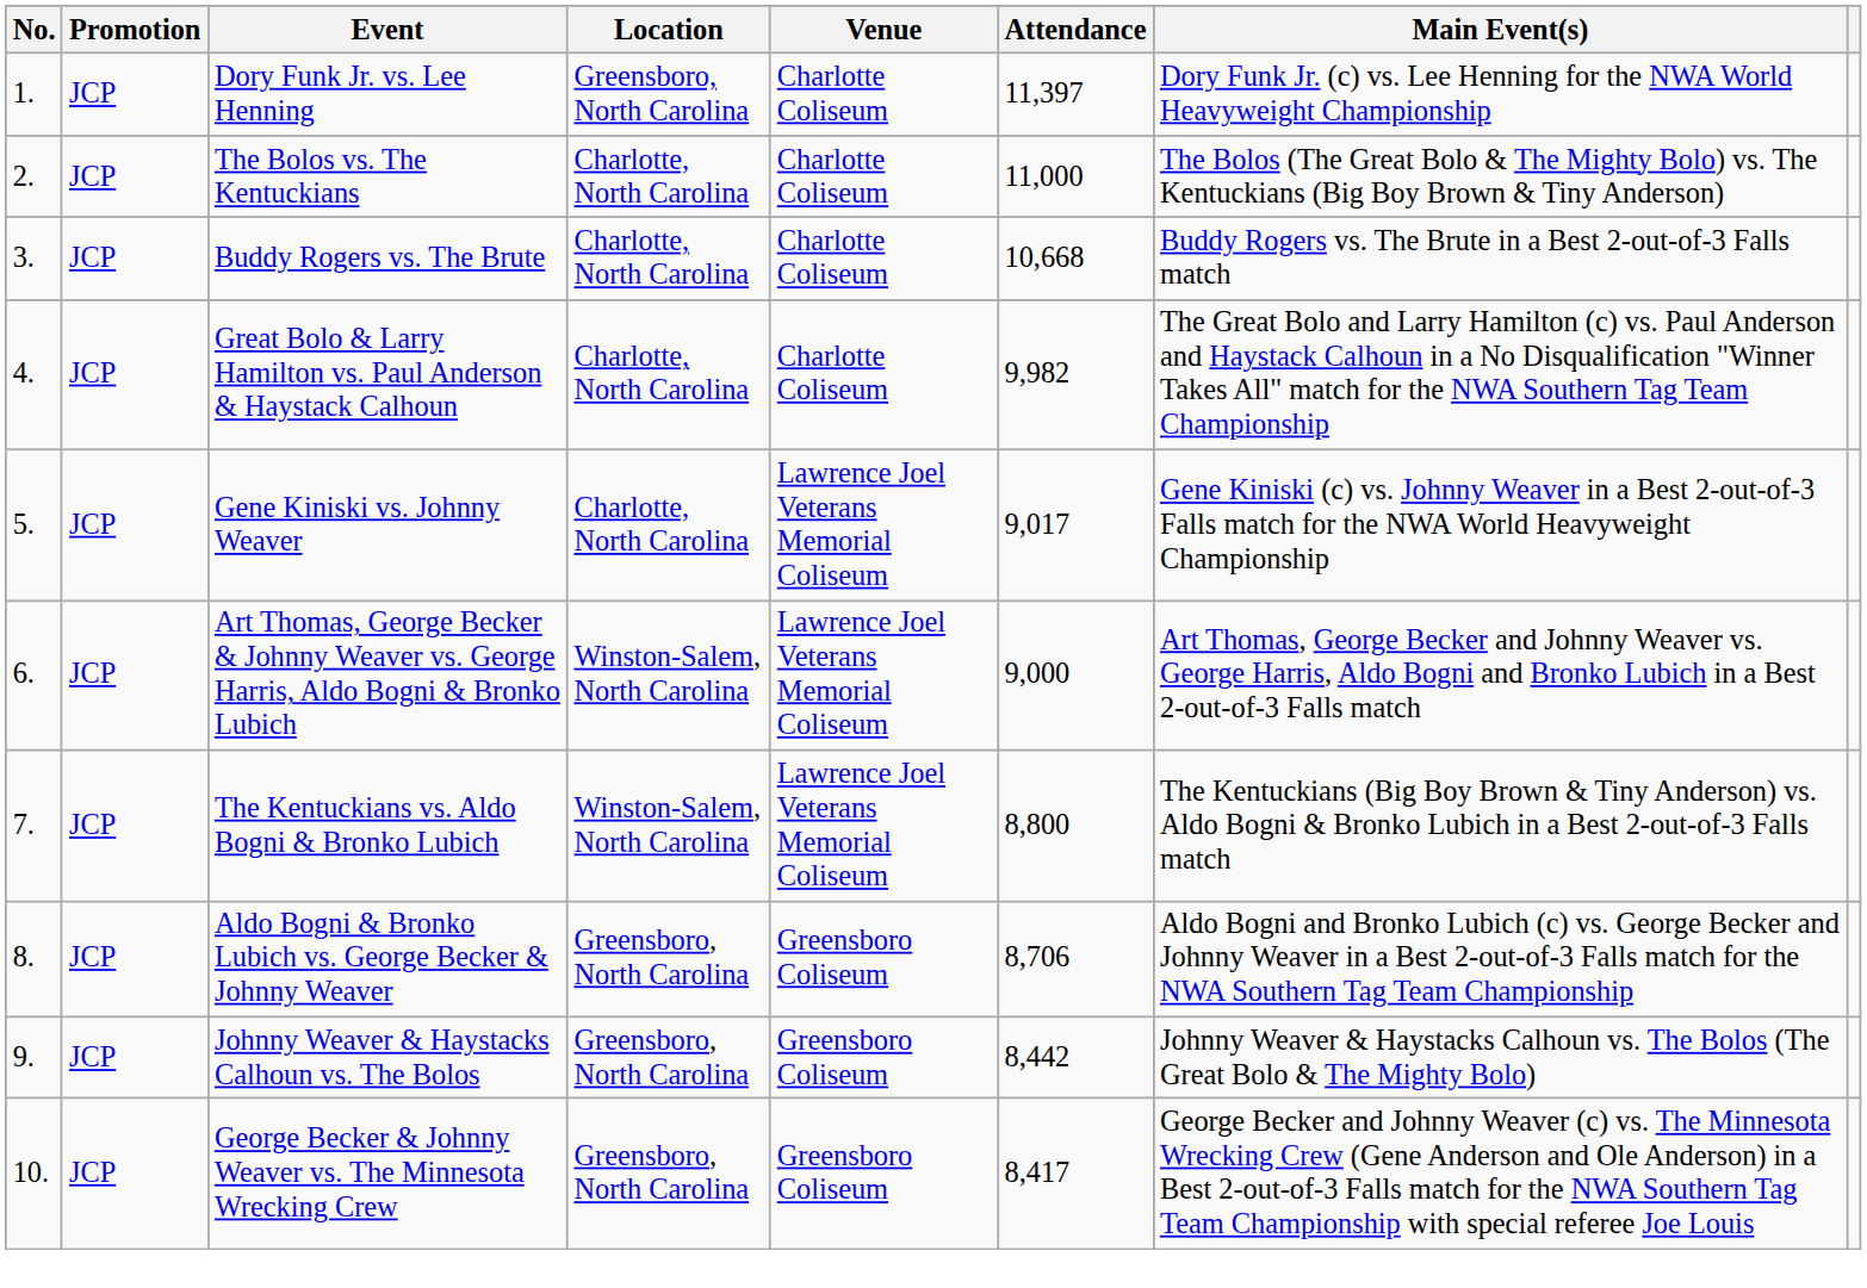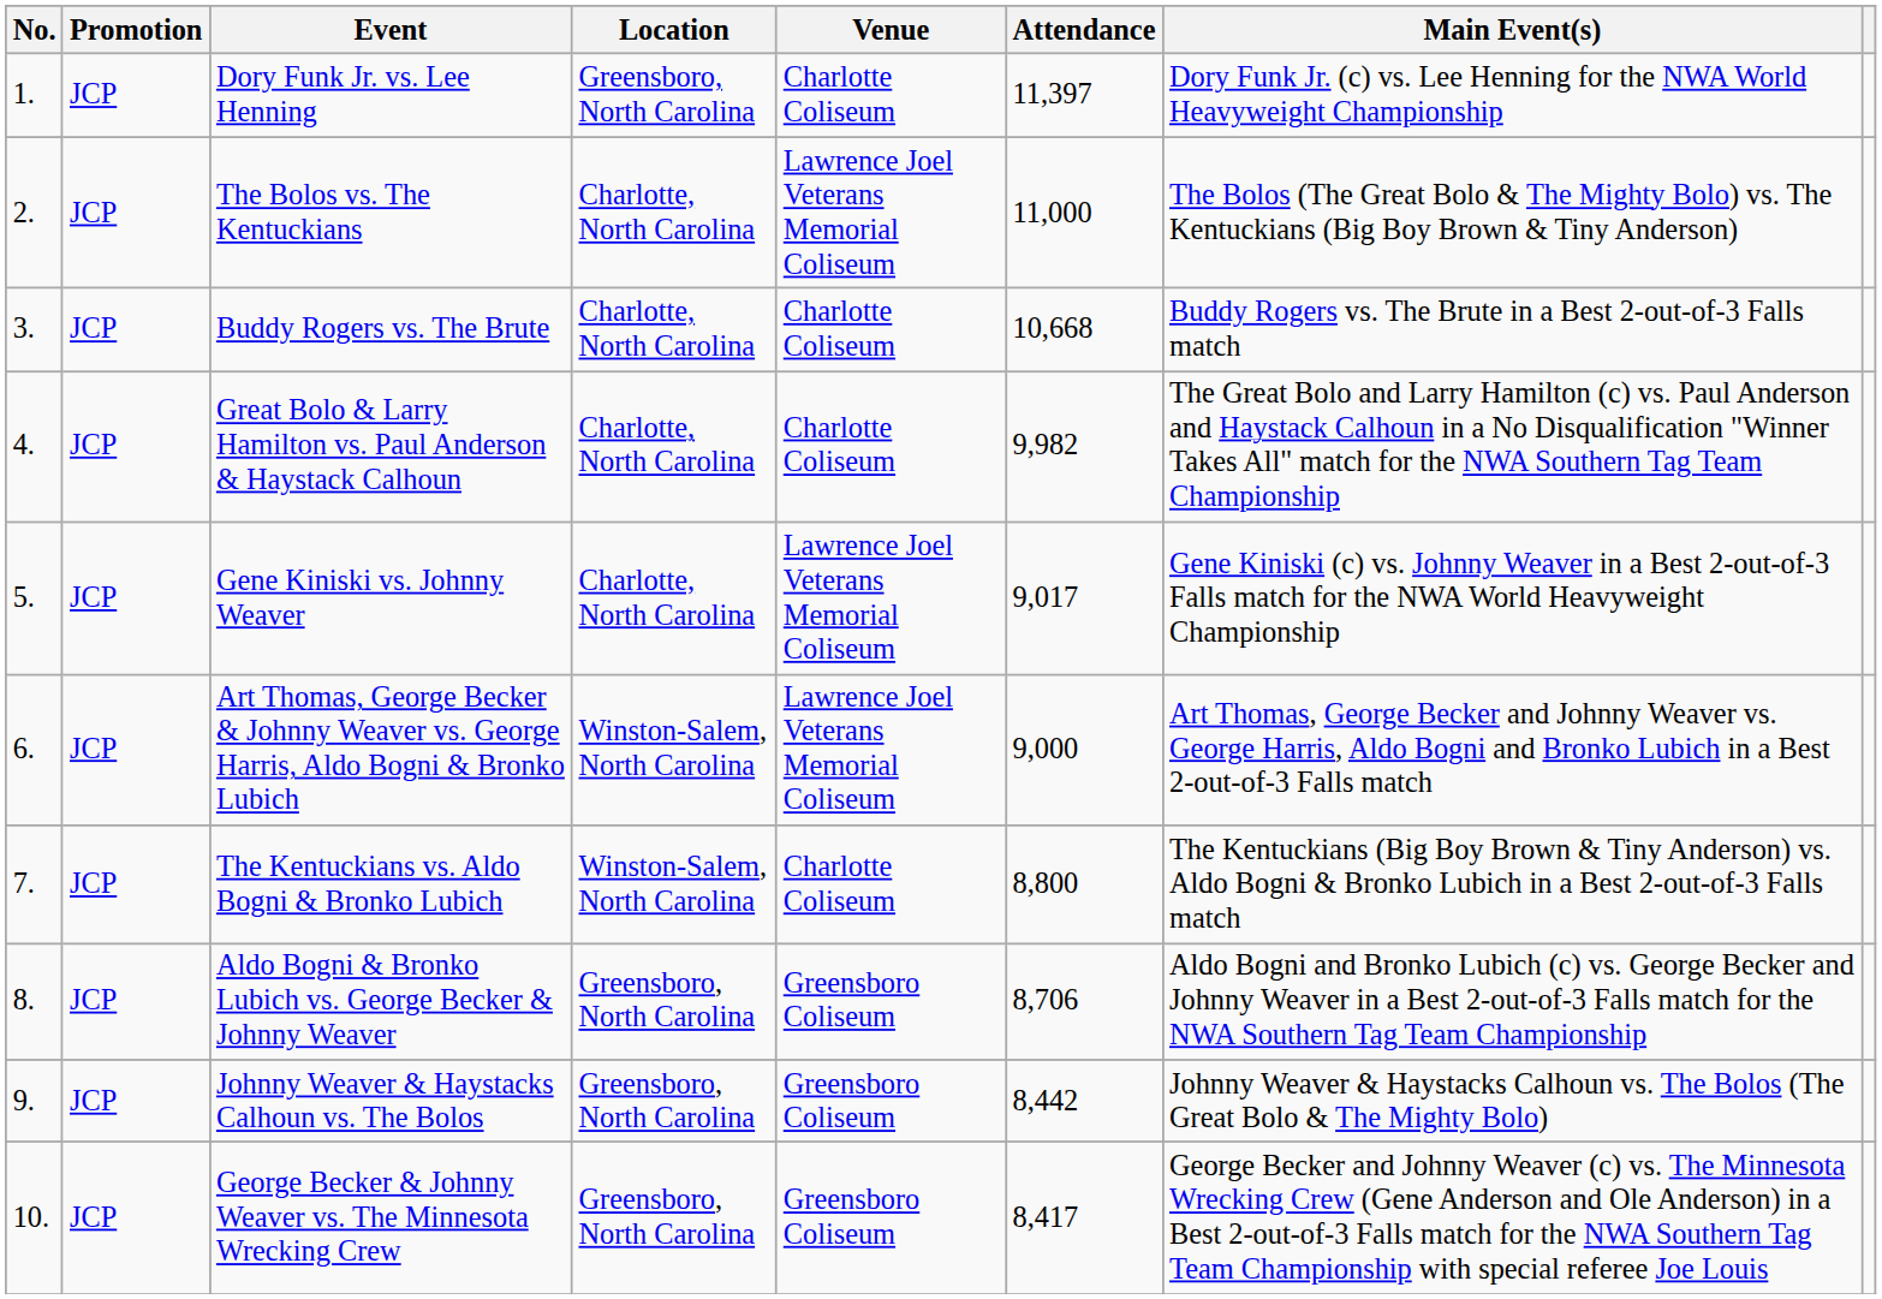 <table class="wikitable sortable" style="font-size:85%;">
 <tr>
 <th>No.</th>
 <th>Promotion</th>
 <th>Event</th>
 <th>Location</th>
 <th>Venue</th>
 <th>Attendance</th>
 <th class=unsortable>Main Event(s)</th>
 <th class=unsortable></th>
 </tr>
 <tr>
 <td>1.</td>
 <td><a href='#'>JCP</a></td>
 <td><a href='#'>Dory Funk Jr. vs. Lee Henning</a> <br> </td>
 <td><a href='#'>Greensboro, North Carolina</a></td>
 <td><a href='#'>Charlotte Coliseum</a></td>
 <td>11,397</td>
 <td><a href='#'>Dory Funk Jr.</a> (c) vs. Lee Henning for the <a href='#'>NWA World Heavyweight Championship</a></td>
 <td></td>
 </tr>
 <tr>
 <td>2.</td>
 <td><a href='#'>JCP</a></td>
 <td><a href='#'>The Bolos vs. The Kentuckians</a> <br> </td>
 <td><a href='#'>Charlotte, North Carolina</a></td>
-<td><a href='#'>Charlotte Coliseum</a></td>
+<td><a href='#'>Lawrence Joel Veterans Memorial Coliseum</a></td>
 <td>11,000</td>
 <td><a href='#'>The Bolos</a> (The Great Bolo & <a href='#'>The Mighty Bolo</a>) vs. The Kentuckians (Big Boy Brown & Tiny Anderson)</td>
 <td></td>
 </tr>
 <tr>
 <td>3.</td>
 <td><a href='#'>JCP</a></td>
 <td><a href='#'>Buddy Rogers vs. The Brute</a> <br> </td>
 <td><a href='#'>Charlotte, North Carolina</a></td>
 <td><a href='#'>Charlotte Coliseum</a></td>
 <td>10,668</td>
 <td><a href='#'>Buddy Rogers</a> vs. The Brute in a Best 2-out-of-3 Falls match</td>
 <td></td>
 </tr>
 <tr>
 <td>4.</td>
 <td><a href='#'>JCP</a></td>
 <td><a href='#'>Great Bolo & Larry Hamilton vs. Paul Anderson & Haystack Calhoun</a> <br> </td>
 <td><a href='#'>Charlotte, North Carolina</a></td>
 <td><a href='#'>Charlotte Coliseum</a></td>
 <td>9,982</td>
 <td>The Great Bolo and Larry Hamilton (c) vs. Paul Anderson and <a href='#'>Haystack Calhoun</a> in a No Disqualification "Winner Takes All" match for the <a href='#'>NWA Southern Tag Team Championship</a></td>
 <td></td>
 </tr>
 <tr>
 <td>5.</td>
 <td><a href='#'>JCP</a></td>
 <td><a href='#'>Gene Kiniski vs. Johnny Weaver</a> <br> </td>
 <td><a href='#'>Charlotte, North Carolina</a></td>
 <td><a href='#'>Lawrence Joel Veterans Memorial Coliseum</a></td>
 <td>9,017</td>
 <td><a href='#'>Gene Kiniski</a> (c) vs. <a href='#'>Johnny Weaver</a> in a Best 2-out-of-3 Falls match for the NWA World Heavyweight Championship</td>
 <td></td>
 </tr>
 <tr>
 <td>6.</td>
 <td><a href='#'>JCP</a></td>
 <td><a href='#'>Art Thomas, George Becker & Johnny Weaver vs. George Harris, Aldo Bogni & Bronko Lubich</a> <br> </td>
 <td><a href='#'>Winston-Salem</a>, <a href='#'>North Carolina</a></td>
 <td><a href='#'>Lawrence Joel Veterans Memorial Coliseum</a></td>
 <td>9,000</td>
 <td><a href='#'>Art Thomas</a>, <a href='#'>George Becker</a> and Johnny Weaver vs. <a href='#'>George Harris</a>, <a href='#'>Aldo Bogni</a> and <a href='#'>Bronko Lubich</a> in a Best 2-out-of-3 Falls match</td>
 <td></td>
 </tr>
 <tr>
 <td>7.</td>
 <td><a href='#'>JCP</a></td>
 <td><a href='#'>The Kentuckians vs. Aldo Bogni & Bronko Lubich</a> <br> </td>
 <td><a href='#'>Winston-Salem</a>, <a href='#'>North Carolina</a></td>
-<td><a href='#'>Lawrence Joel Veterans Memorial Coliseum</a></td>
+<td><a href='#'>Charlotte Coliseum</a></td>
 <td>8,800</td>
 <td>The Kentuckians (Big Boy Brown & Tiny Anderson) vs. Aldo Bogni & Bronko Lubich in a Best 2-out-of-3 Falls match</td>
 <td></td>
 </tr>
 <tr>
 <td>8.</td>
 <td><a href='#'>JCP</a></td>
 <td><a href='#'>Aldo Bogni & Bronko Lubich vs. George Becker & Johnny Weaver</a> <br> </td>
 <td><a href='#'>Greensboro</a>, <a href='#'>North Carolina</a></td>
 <td><a href='#'>Greensboro Coliseum</a></td>
 <td>8,706</td>
 <td>Aldo Bogni and Bronko Lubich (c) vs. George Becker and Johnny Weaver in a Best 2-out-of-3 Falls match for the <a href='#'>NWA Southern Tag Team Championship</a></td>
 <td></td>
 </tr>
 <tr>
 <td>9.</td>
 <td><a href='#'>JCP</a></td>
 <td><a href='#'>Johnny Weaver & Haystacks Calhoun vs. The Bolos</a> <br> </td>
 <td><a href='#'>Greensboro</a>, <a href='#'>North Carolina</a></td>
 <td><a href='#'>Greensboro Coliseum</a></td>
 <td>8,442</td>
 <td>Johnny Weaver & Haystacks Calhoun vs. <a href='#'>The Bolos</a> (The Great Bolo & <a href='#'>The Mighty Bolo</a>)</td>
 <td></td>
 </tr>
 <tr>
 <td>10.</td>
 <td><a href='#'>JCP</a></td>
 <td><a href='#'>George Becker & Johnny Weaver vs. The Minnesota Wrecking Crew</a> <br> </td>
 <td><a href='#'>Greensboro</a>, <a href='#'>North Carolina</a></td>
 <td><a href='#'>Greensboro Coliseum</a></td>
 <td>8,417</td>
 <td>George Becker and Johnny Weaver (c) vs. <a href='#'>The Minnesota Wrecking Crew</a> (Gene Anderson and Ole Anderson) in a Best 2-out-of-3 Falls match for the <a href='#'>NWA Southern Tag Team Championship</a> with special referee <a href='#'>Joe Louis</a></td>
 <td></td>
 </tr>
 </table>
